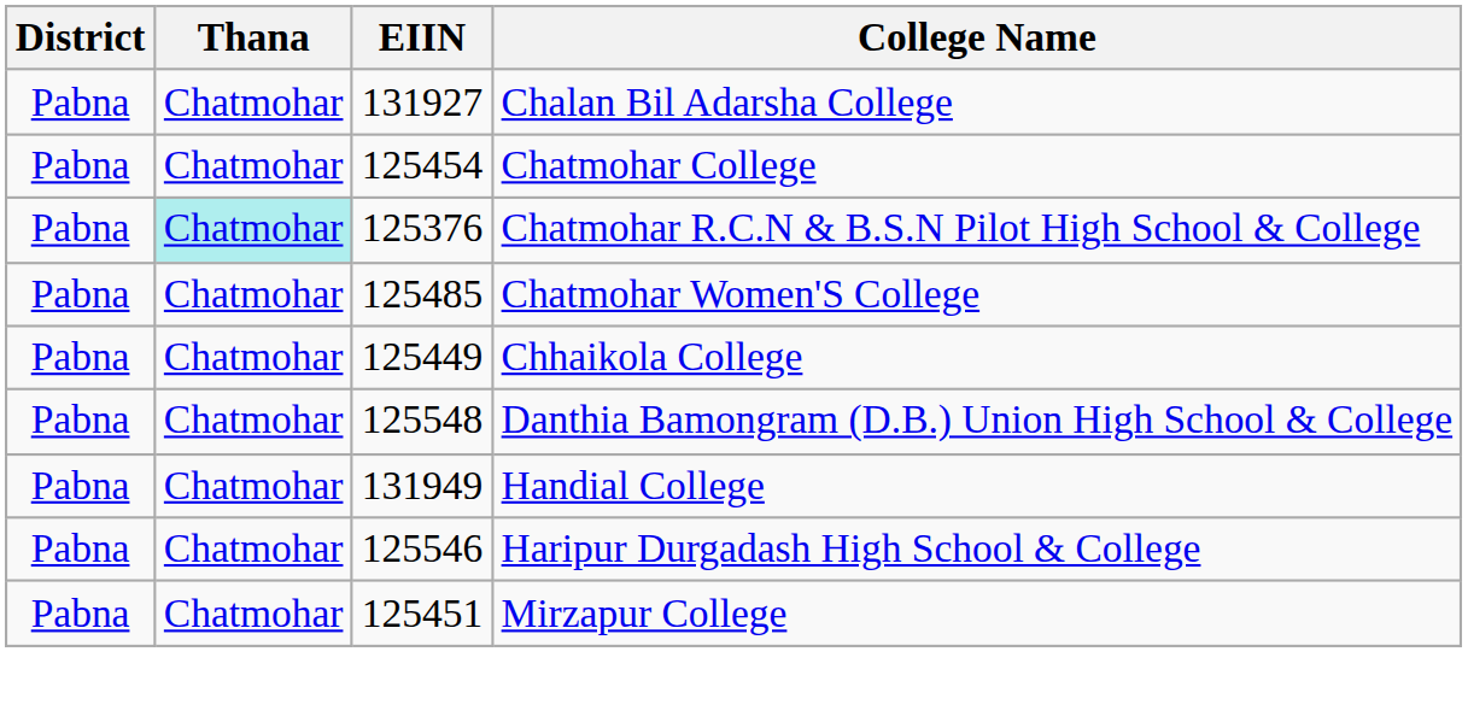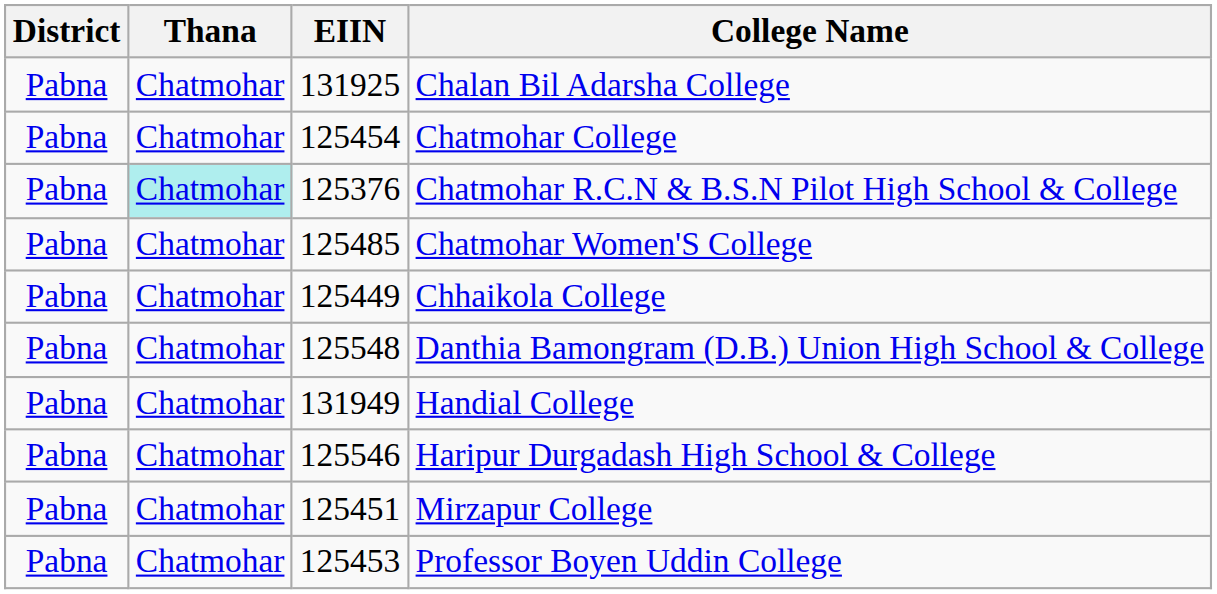 <table class="wikitable">
 <tr>
 <th style="text-align: center;">District</th>
 <th style="text-align: center;">Thana</th>
 <th style="text-align: center;">EIIN</th>
 <th style="text-align: center;">College Name</th>
 </tr>
 <tr>
 <td style="text-align: center;"><a href='#'>Pabna</a></td>
 <td style="text-align: center;"><a href='#'>Chatmohar</a></td>
-<td style="text-align: center;">131927</td>
+<td style="text-align: center;">131925</td>
 <td><a href='#'>Chalan Bil Adarsha College</a></td>
 </tr>
 <tr>
 <td style="text-align: center;"><a href='#'>Pabna</a></td>
 <td style="text-align: center;"><a href='#'>Chatmohar</a></td>
 <td style="text-align: center;">125454</td>
 <td><a href='#'>Chatmohar College</a></td>
 </tr>
 <tr>
 <td style="text-align: center;"><a href='#'>Pabna</a></td>
 <td style="background: paleturquoise; text-align: center;"><a href='#'>Chatmohar</a></td>
 <td style="text-align: center;">125376</td>
 <td><a href='#'>Chatmohar R.C.N & B.S.N Pilot High School & College</a></td>
 </tr>
 <tr>
 <td style="text-align: center;"><a href='#'>Pabna</a></td>
 <td style="text-align: center;"><a href='#'>Chatmohar</a></td>
 <td style="text-align: center;">125485</td>
 <td><a href='#'>Chatmohar Women'S College</a></td>
 </tr>
 <tr>
 <td style="text-align: center;"><a href='#'>Pabna</a></td>
 <td style="text-align: center;"><a href='#'>Chatmohar</a></td>
 <td style="text-align: center;">125449</td>
 <td><a href='#'>Chhaikola College</a></td>
 </tr>
 <tr>
 <td style="text-align: center;"><a href='#'>Pabna</a></td>
 <td style="text-align: center;"><a href='#'>Chatmohar</a></td>
 <td style="text-align: center;">125548</td>
 <td><a href='#'>Danthia Bamongram (D.B.) Union High School & College</a></td>
 </tr>
 <tr>
 <td style="text-align: center;"><a href='#'>Pabna</a></td>
 <td style="text-align: center;"><a href='#'>Chatmohar</a></td>
 <td style="text-align: center;">131949</td>
 <td><a href='#'>Handial College</a></td>
 </tr>
 <tr>
 <td style="text-align: center;"><a href='#'>Pabna</a></td>
 <td style="text-align: center;"><a href='#'>Chatmohar</a></td>
 <td style="text-align: center;">125546</td>
 <td><a href='#'>Haripur Durgadash High School & College</a></td>
 </tr>
 <tr>
 <td style="text-align: center;"><a href='#'>Pabna</a></td>
 <td style="text-align: center;"><a href='#'>Chatmohar</a></td>
 <td style="text-align: center;">125451</td>
 <td><a href='#'>Mirzapur College</a></td>
 </tr>
+<tr>
+<td style="text-align: center;"><a href='#'>Pabna</a></td>
+<td style="text-align: center;"><a href='#'>Chatmohar</a></td>
+<td style="text-align: center;">125453</td>
+<td><a href='#'>Professor Boyen Uddin College</a></td>
+</tr>
 </table>
